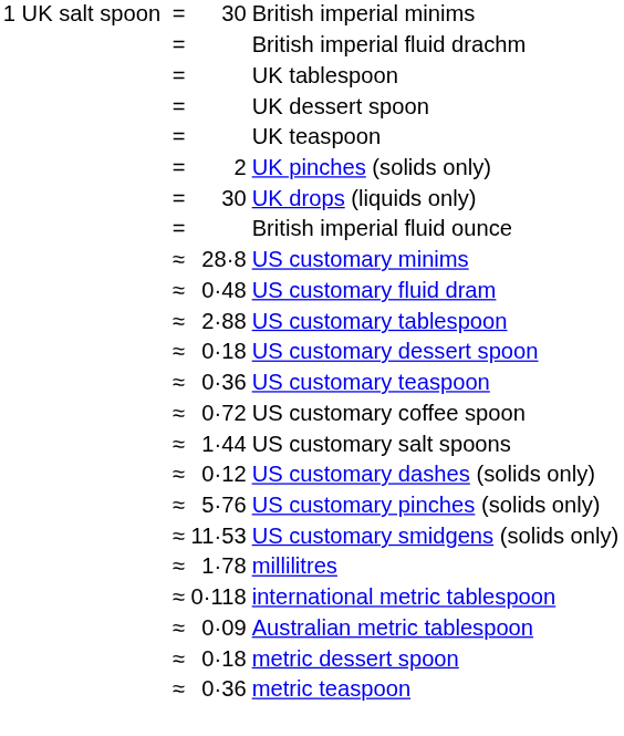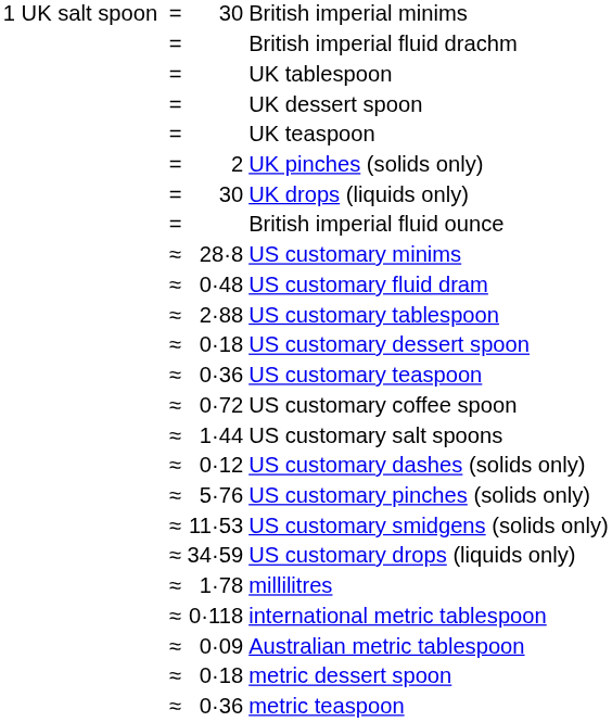 <table>
 <tr>
 <td>1 UK salt spoon </td>
 <td>=</td>
 <td align=right>30</td>
 <td>British imperial minims</td>
 </tr>
 <tr>
 <td></td>
 <td>=</td>
 <td align=right></td>
 <td>British imperial fluid drachm</td>
 </tr>
 <tr>
 <td></td>
 <td>=</td>
 <td align=right></td>
 <td>UK tablespoon</td>
 </tr>
 <tr>
 <td></td>
 <td>=</td>
 <td align=right></td>
 <td>UK dessert spoon</td>
 </tr>
 <tr>
 <td></td>
 <td>=</td>
 <td align=right></td>
 <td>UK teaspoon</td>
 </tr>
 <tr>
 <td></td>
 <td>=</td>
 <td align=right>2</td>
 <td><a href='#'>UK pinches</a> (solids only)</td>
 </tr>
 <tr>
 <td></td>
 <td>=</td>
 <td align=right>30</td>
 <td><a href='#'>UK drops</a> (liquids only)</td>
 </tr>
 <tr>
 <td></td>
 <td>=</td>
 <td align=right></td>
 <td>British imperial fluid ounce</td>
 </tr>
 <tr>
 <td></td>
 <td>≈</td>
 <td align=right>28·8</td>
 <td><a href='#'>US customary minims</a></td>
 </tr>
 <tr>
 <td></td>
 <td>≈</td>
 <td align=right>0·48</td>
 <td><a href='#'>US customary fluid dram</a></td>
 </tr>
 <tr>
 <td></td>
 <td>≈</td>
 <td align=right>2·88</td>
 <td><a href='#'>US customary tablespoon</a></td>
 </tr>
 <tr>
 <td></td>
 <td>≈</td>
 <td align=right>0·18</td>
 <td><a href='#'>US customary dessert spoon</a></td>
 </tr>
 <tr>
 <td></td>
 <td>≈</td>
 <td align=right>0·36</td>
 <td><a href='#'>US customary teaspoon</a></td>
 </tr>
 <tr>
 <td></td>
 <td>≈</td>
 <td align=right>0·72</td>
 <td>US customary coffee spoon</td>
 </tr>
 <tr>
 <td></td>
 <td>≈</td>
 <td align=right>1·44</td>
 <td>US customary salt spoons</td>
 </tr>
 <tr>
 <td></td>
 <td>≈</td>
 <td align=right>0·12</td>
 <td><a href='#'>US customary dashes</a> (solids only)</td>
 </tr>
 <tr>
 <td></td>
 <td>≈</td>
 <td align=right>5·76</td>
 <td><a href='#'>US customary pinches</a> (solids only)</td>
 </tr>
 <tr>
 <td></td>
 <td>≈</td>
 <td align=right>11·53</td>
 <td><a href='#'>US customary smidgens</a> (solids only)</td>
 </tr>
 <tr>
 <td></td>
 <td>≈</td>
+<td align=right>34·59</td>
+<td><a href='#'>US customary drops</a> (liquids only)</td>
+</tr>
+<tr>
+<td></td>
+<td>≈</td>
 <td align=right>1·78</td>
 <td><a href='#'>millilitres</a></td>
 </tr>
 <tr>
 <td></td>
 <td>≈</td>
 <td align=right>0·118</td>
 <td><a href='#'>international metric tablespoon</a></td>
 </tr>
 <tr>
 <td></td>
 <td>≈</td>
 <td align=right>0·09</td>
 <td><a href='#'>Australian metric tablespoon</a></td>
 </tr>
 <tr>
 <td></td>
 <td>≈</td>
 <td align=right>0·18</td>
 <td><a href='#'>metric dessert spoon</a></td>
 </tr>
 <tr>
 <td></td>
 <td>≈</td>
 <td align=right>0·36</td>
 <td><a href='#'>metric teaspoon</a></td>
 </tr>
 </table>
